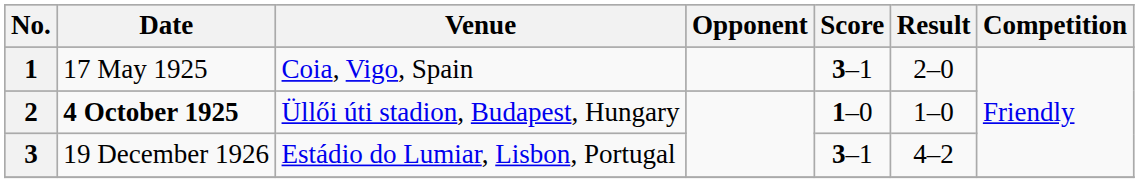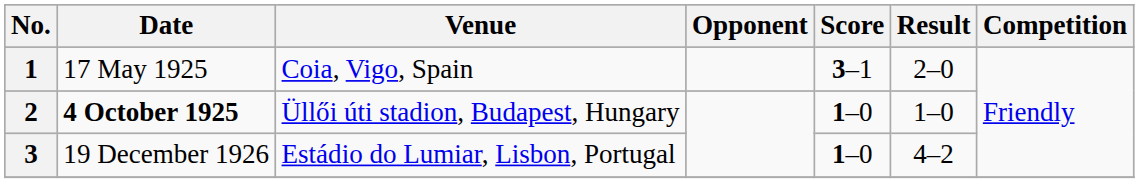 <table class="wikitable sortable plainrowheaders">
 <tr>
 <th scope=col>No.</th>
 <th scope=col>Date</th>
 <th scope=col>Venue</th>
 <th scope=col>Opponent</th>
 <th scope=col>Score</th>
 <th scope=col>Result</th>
 <th scope=col>Competition</th>
 </tr>
 <tr>
 <th scope=row style=text-align:center>1</th>
 <td rowspan="1">17 May 1925</td>
 <td rowspan="1"><a href='#'>Coia</a>, <a href='#'>Vigo</a>, Spain</td>
 <td rowspan="1"></td>
 <td align=center><strong>3</strong>–1</td>
 <td rowspan="1" align=center>2–0</td>
 <td rowspan="3"><a href='#'>Friendly</a></td>
 </tr>
 <tr>
 <th scope=row style=text-align:center>2</th>
 <td rowspan="1"><strong>4 October 1925</strong></td>
 <td rowspan="1"><a href='#'>Üllői úti stadion</a>, <a href='#'>Budapest</a>, Hungary</td>
 <td rowspan="2"></td>
 <td align=center><strong>1</strong>–0</td>
 <td rowspan="1" align=center>1–0</td>
 </tr>
 <tr>
 <th scope=row style=text-align:center>3</th>
 <td rowspan="1">19 December 1926</td>
 <td rowspan="1"><a href='#'>Estádio do Lumiar</a>, <a href='#'>Lisbon</a>, Portugal</td>
-<td align=center><strong>3</strong>–1</td>
+<td align=center><strong>1</strong>–0</td>
 <td rowspan="1" align=center>4–2</td>
 </tr>
 <tr>
 </tr>
 </table>
